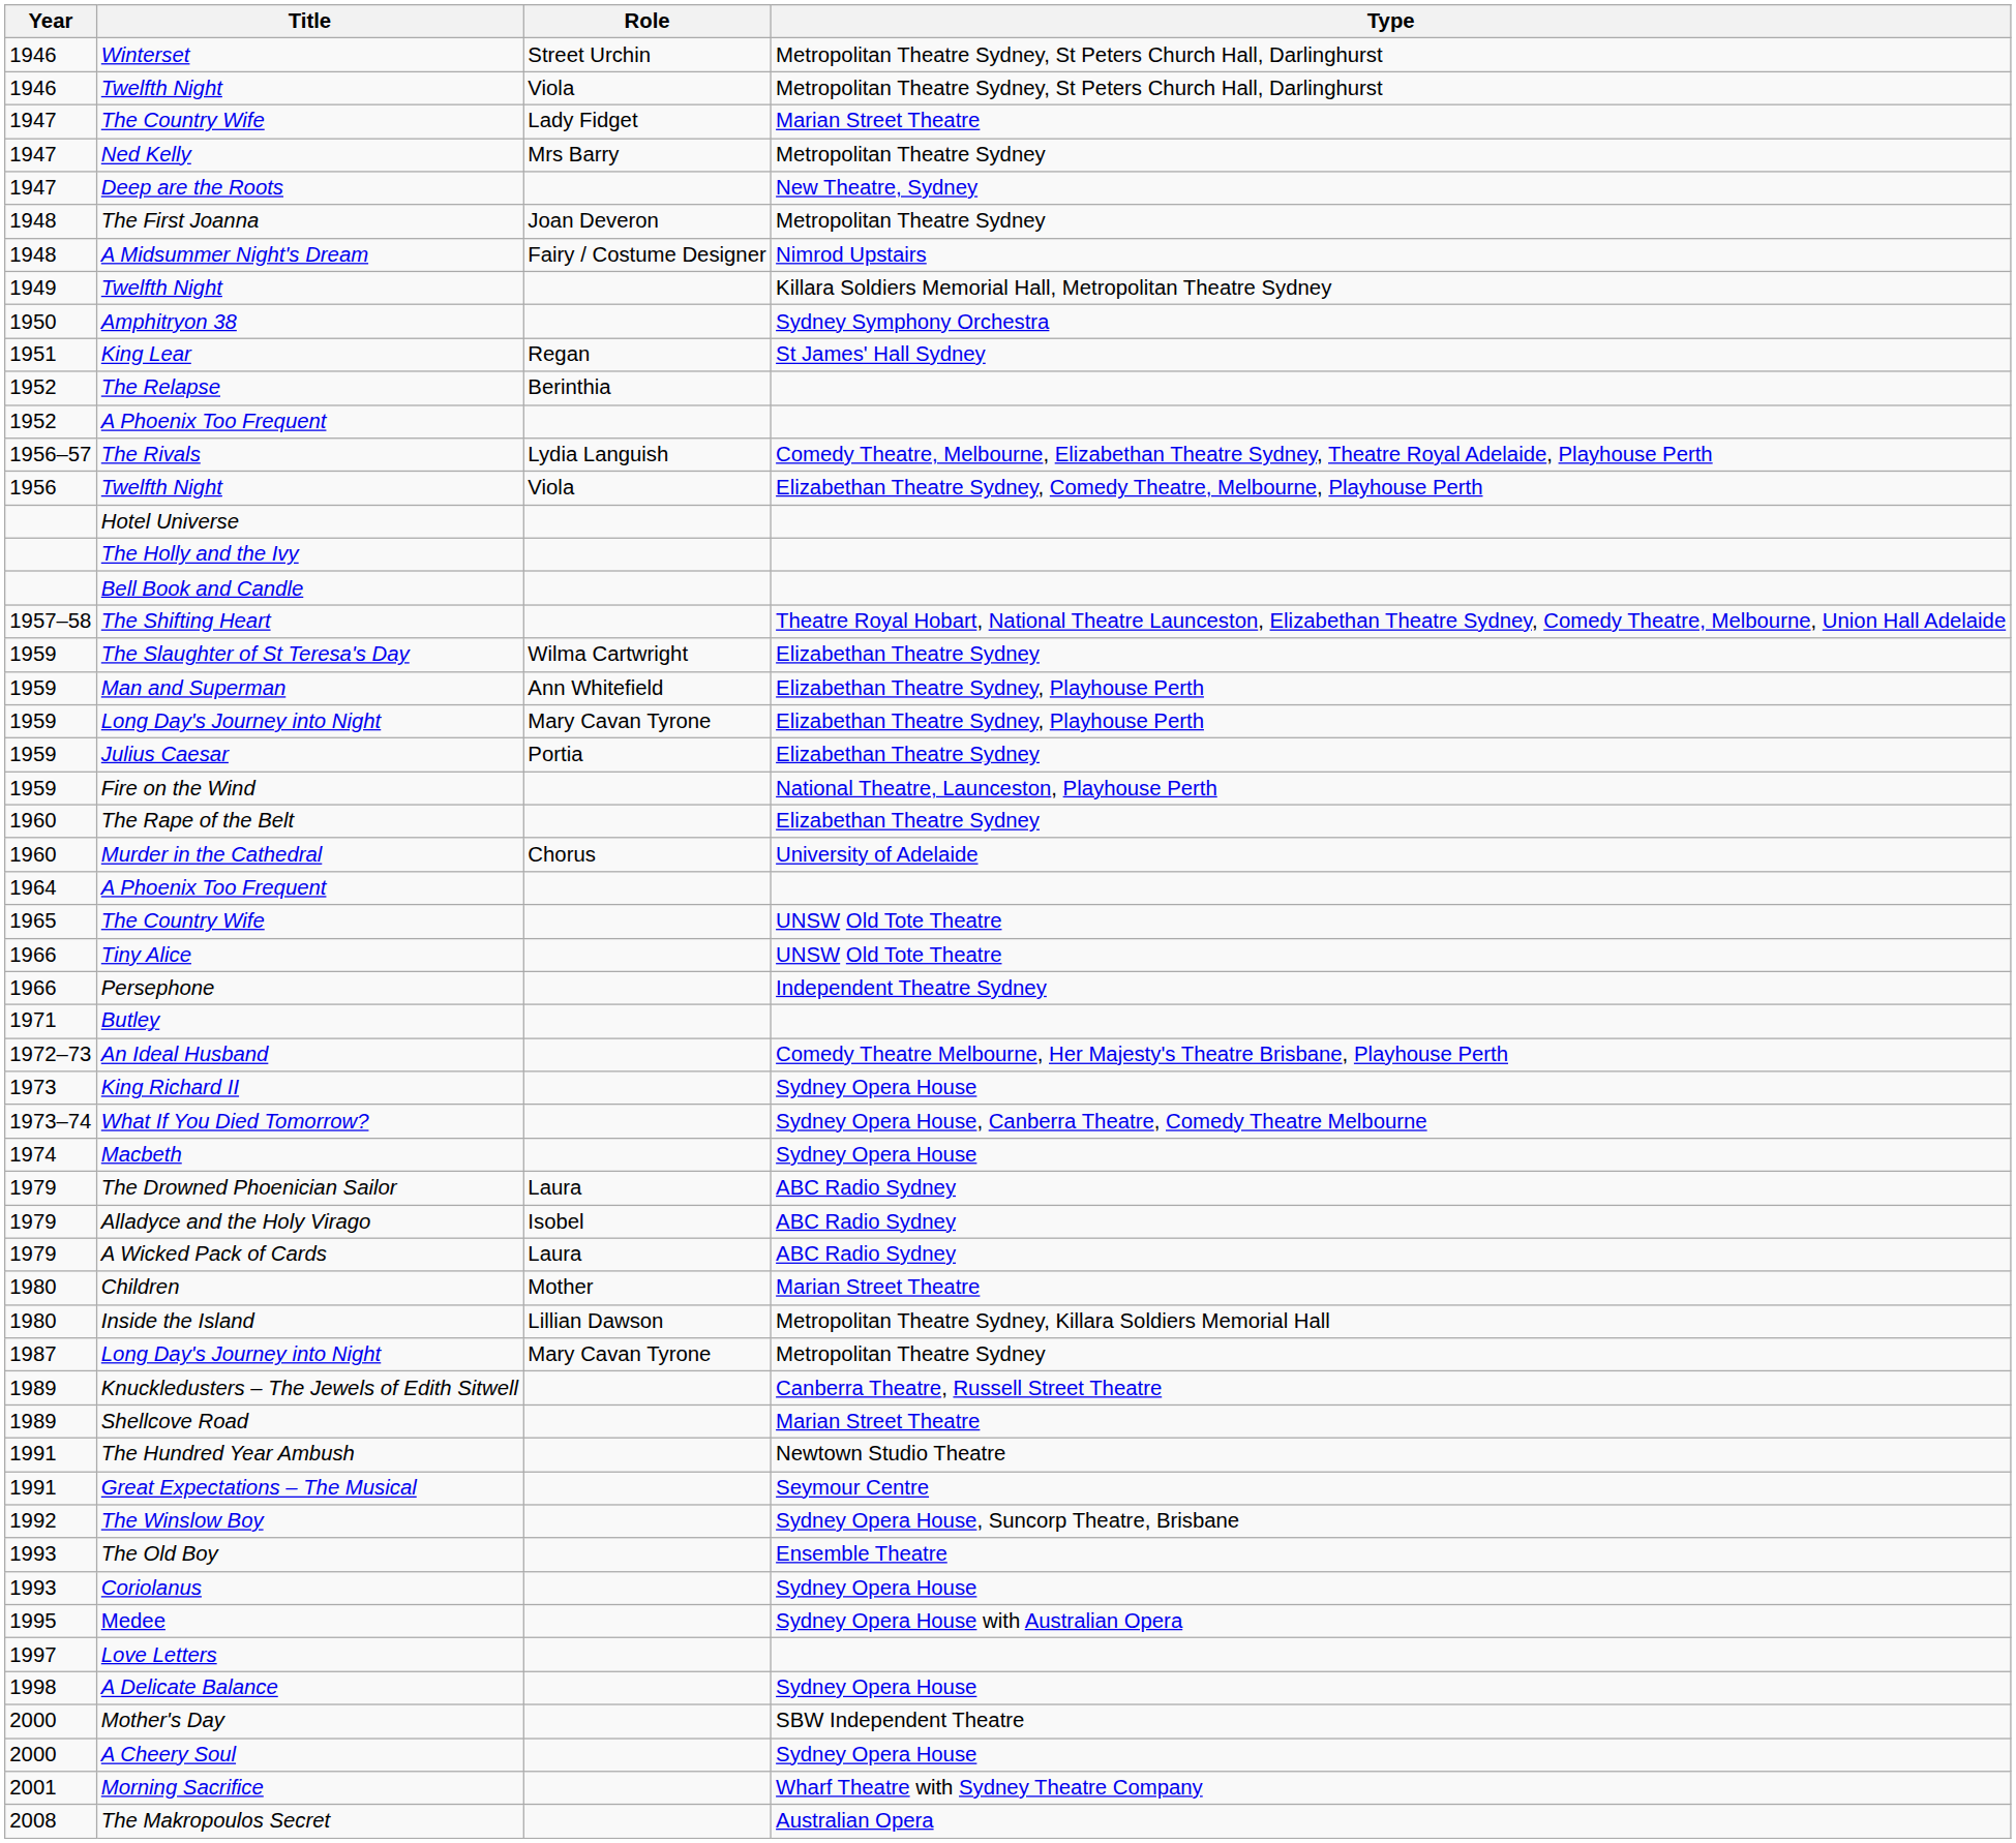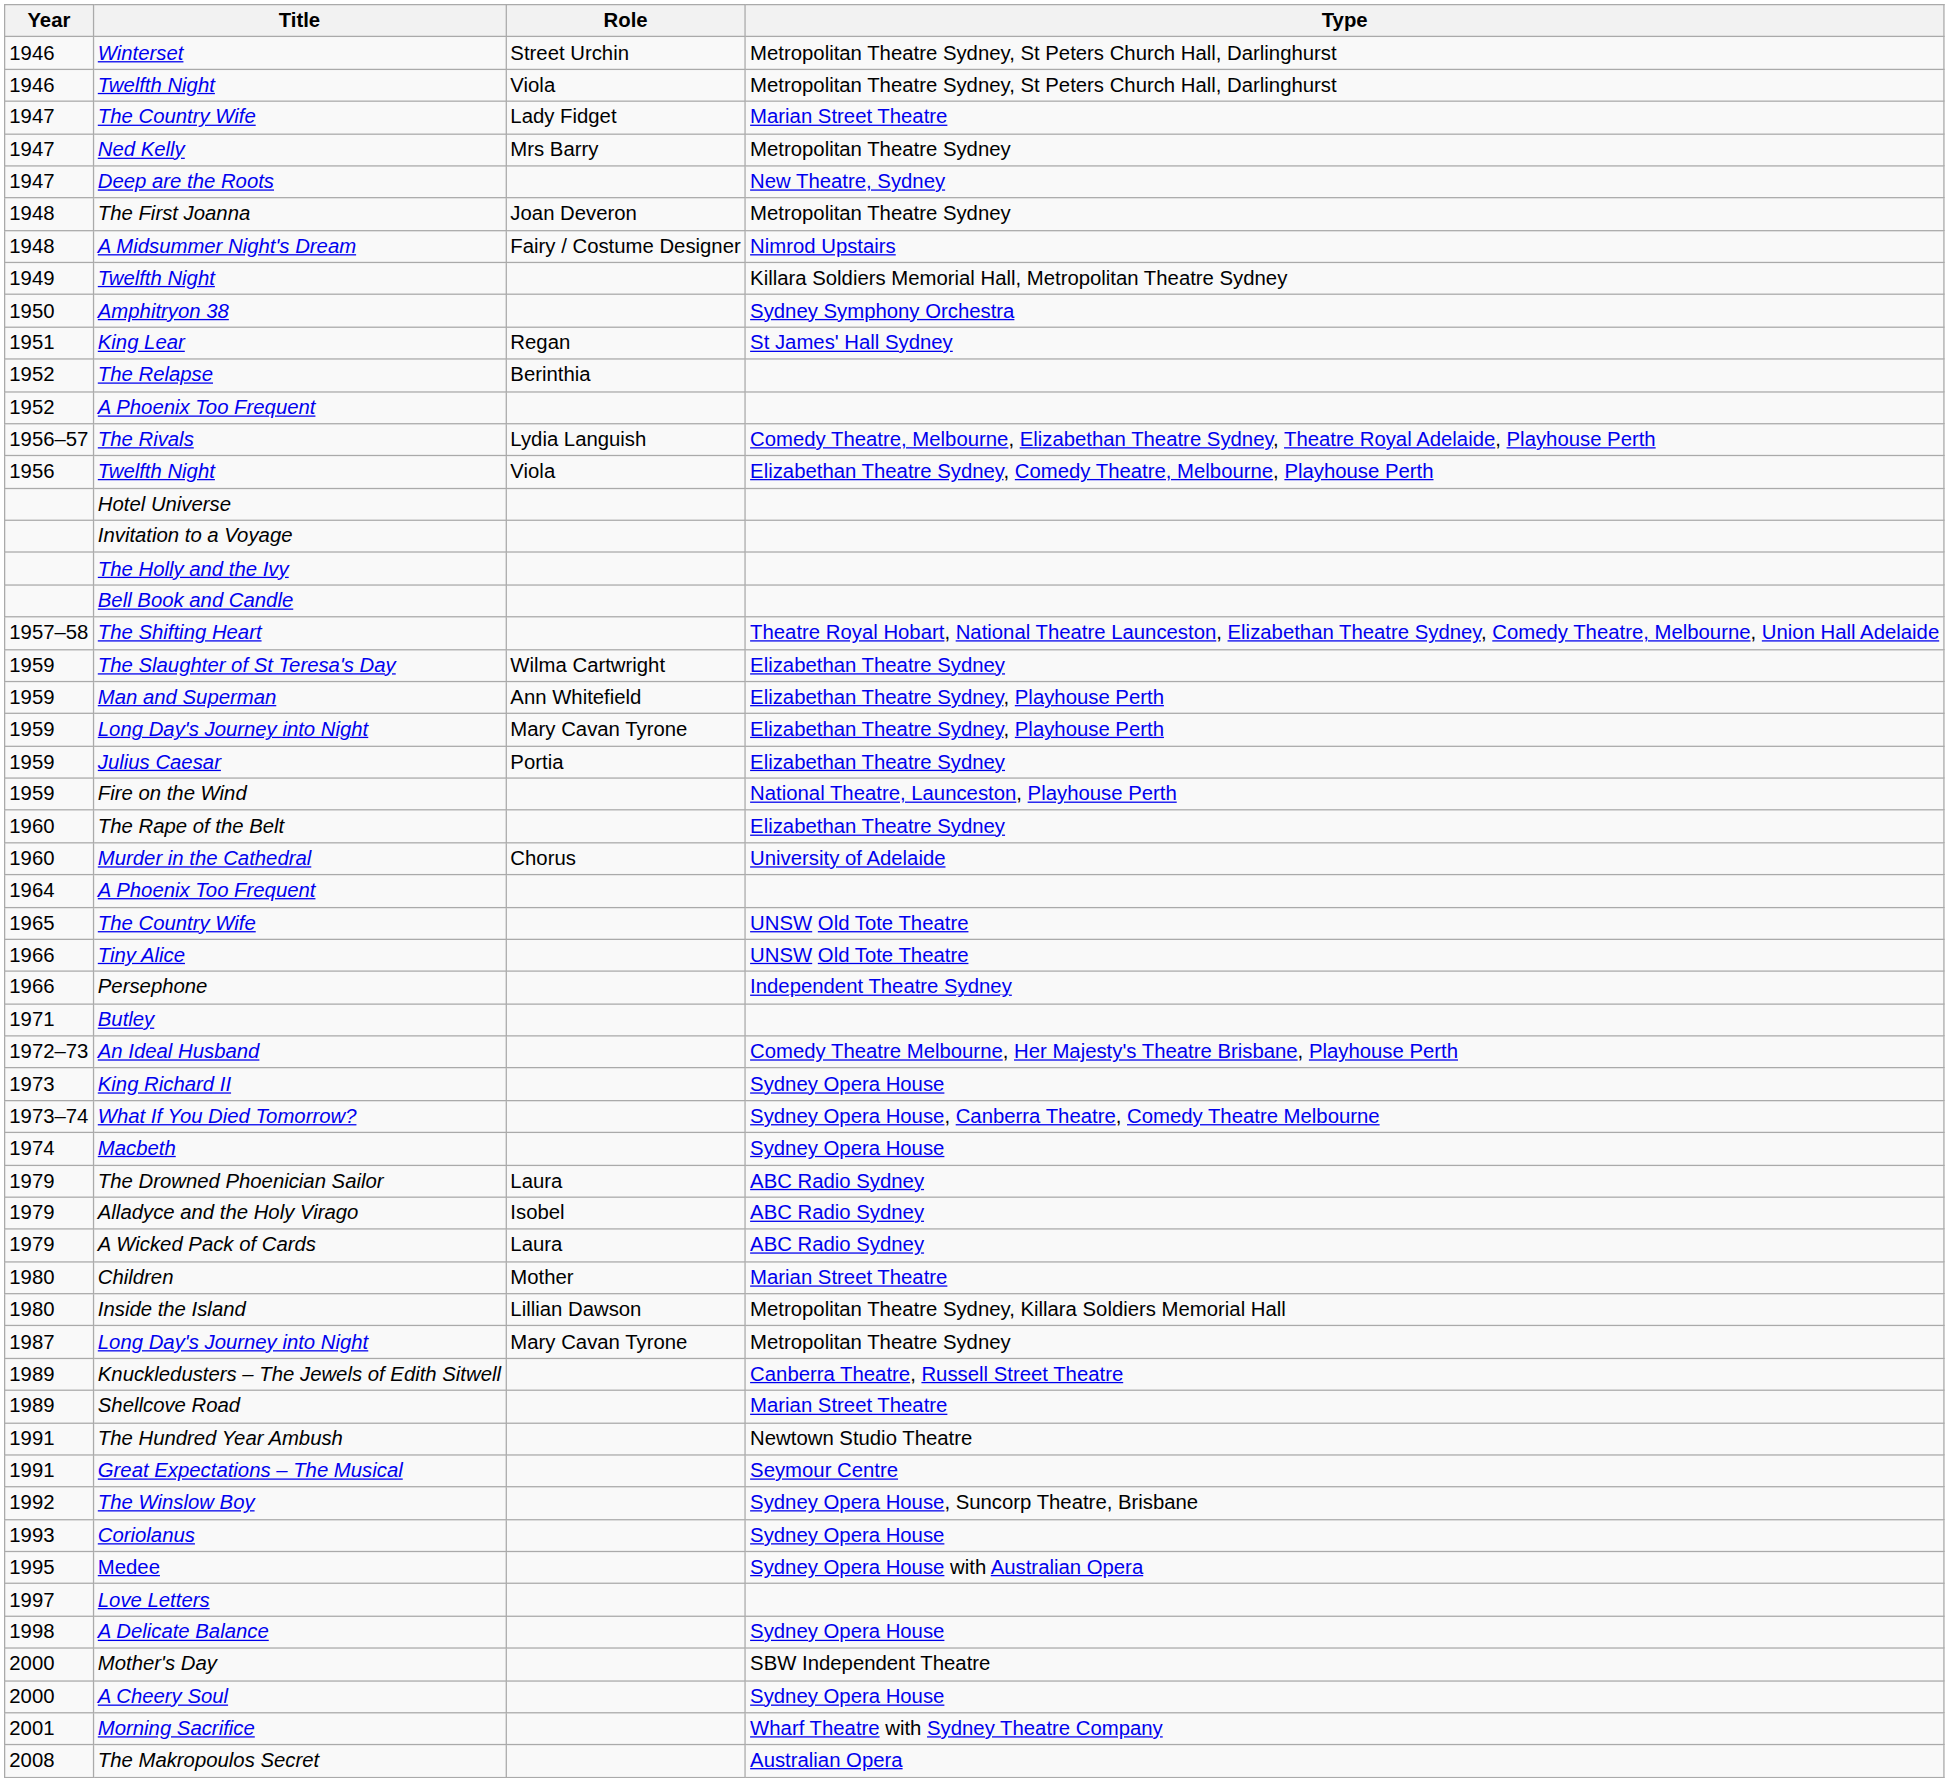 <table class="wikitable">
 <tr>
 <th>Year</th>
 <th>Title</th>
 <th>Role</th>
 <th>Type</th>
 </tr>
 <tr>
 <td>1946</td>
 <td><em><a href='#'>Winterset</a></em></td>
 <td>Street Urchin</td>
 <td>Metropolitan Theatre Sydney, St Peters Church Hall, Darlinghurst</td>
 </tr>
 <tr>
 <td>1946</td>
 <td><em><a href='#'>Twelfth Night</a></em></td>
 <td>Viola</td>
 <td>Metropolitan Theatre Sydney, St Peters Church Hall, Darlinghurst</td>
 </tr>
 <tr>
 <td>1947</td>
 <td><em><a href='#'>The Country Wife</a></em></td>
 <td>Lady Fidget</td>
 <td><a href='#'>Marian Street Theatre</a></td>
 </tr>
 <tr>
 <td>1947</td>
 <td><em><a href='#'>Ned Kelly</a></em></td>
 <td>Mrs Barry</td>
 <td>Metropolitan Theatre Sydney</td>
 </tr>
 <tr>
 <td>1947</td>
 <td><em><a href='#'>Deep are the Roots</a></em></td>
 <td></td>
 <td><a href='#'>New Theatre, Sydney</a></td>
 </tr>
 <tr>
 <td>1948</td>
 <td><em>The First Joanna</em></td>
 <td>Joan Deveron</td>
 <td>Metropolitan Theatre Sydney</td>
 </tr>
 <tr>
 <td>1948</td>
 <td><em><a href='#'>A Midsummer Night's Dream</a></em></td>
 <td>Fairy / Costume Designer</td>
 <td><a href='#'>Nimrod Upstairs</a></td>
 </tr>
 <tr>
 <td>1949</td>
 <td><em><a href='#'>Twelfth Night</a></em></td>
 <td></td>
 <td>Killara Soldiers Memorial Hall, Metropolitan Theatre Sydney</td>
 </tr>
 <tr>
 <td>1950</td>
 <td><em><a href='#'>Amphitryon 38</a></em></td>
 <td></td>
 <td><a href='#'>Sydney Symphony Orchestra</a></td>
 </tr>
 <tr>
 <td>1951</td>
 <td><em><a href='#'>King Lear</a></em></td>
 <td>Regan</td>
 <td><a href='#'>St James' Hall Sydney</a></td>
 </tr>
 <tr>
 <td>1952</td>
 <td><em><a href='#'>The Relapse</a></em></td>
 <td>Berinthia</td>
 <td></td>
 </tr>
 <tr>
 <td>1952</td>
 <td><em><a href='#'>A Phoenix Too Frequent</a></em></td>
 <td></td>
 <td></td>
 </tr>
 <tr>
 <td>1956–57</td>
 <td><em><a href='#'>The Rivals</a></em></td>
 <td>Lydia Languish</td>
 <td><a href='#'>Comedy Theatre, Melbourne</a>, <a href='#'>Elizabethan Theatre Sydney</a>, <a href='#'>Theatre Royal Adelaide</a>, <a href='#'>Playhouse Perth</a></td>
 </tr>
 <tr>
 <td>1956</td>
 <td><em><a href='#'>Twelfth Night</a></em></td>
 <td>Viola</td>
 <td><a href='#'>Elizabethan Theatre Sydney</a>, <a href='#'>Comedy Theatre, Melbourne</a>, <a href='#'>Playhouse Perth</a></td>
 </tr>
 <tr>
 <td></td>
 <td><em>Hotel Universe</em></td>
+<td></td>
+<td></td>
+</tr>
+<tr>
+<td></td>
+<td><em>Invitation to a Voyage</em></td>
 <td></td>
 <td></td>
 </tr>
 <tr>
 <td></td>
 <td><em><a href='#'>The Holly and the Ivy</a></em></td>
 <td></td>
 <td></td>
 </tr>
 <tr>
 <td></td>
 <td><em><a href='#'>Bell Book and Candle</a></em></td>
 <td></td>
 <td></td>
 </tr>
 <tr>
 <td>1957–58</td>
 <td><em><a href='#'>The Shifting Heart</a></em></td>
 <td></td>
 <td><a href='#'>Theatre Royal Hobart</a>, <a href='#'>National Theatre Launceston</a>, <a href='#'>Elizabethan Theatre Sydney</a>, <a href='#'>Comedy Theatre, Melbourne</a>, <a href='#'>Union Hall Adelaide</a></td>
 </tr>
 <tr>
 <td>1959</td>
 <td><em><a href='#'>The Slaughter of St Teresa's Day</a></em></td>
 <td>Wilma Cartwright</td>
 <td><a href='#'>Elizabethan Theatre Sydney</a></td>
 </tr>
 <tr>
 <td>1959</td>
 <td><em><a href='#'>Man and Superman</a></em></td>
 <td>Ann Whitefield</td>
 <td><a href='#'>Elizabethan Theatre Sydney</a>, <a href='#'>Playhouse Perth</a></td>
 </tr>
 <tr>
 <td>1959</td>
 <td><em><a href='#'>Long Day's Journey into Night</a></em></td>
 <td>Mary Cavan Tyrone</td>
 <td><a href='#'>Elizabethan Theatre Sydney</a>, <a href='#'>Playhouse Perth</a></td>
 </tr>
 <tr>
 <td>1959</td>
 <td><em><a href='#'>Julius Caesar</a></em></td>
 <td>Portia</td>
 <td><a href='#'>Elizabethan Theatre Sydney</a></td>
 </tr>
 <tr>
 <td>1959</td>
 <td><em>Fire on the Wind</em></td>
 <td></td>
 <td><a href='#'>National Theatre, Launceston</a>, <a href='#'>Playhouse Perth</a></td>
 </tr>
 <tr>
 <td>1960</td>
 <td><em>The Rape of the Belt</em></td>
 <td></td>
 <td><a href='#'>Elizabethan Theatre Sydney</a></td>
 </tr>
 <tr>
 <td>1960</td>
 <td><em><a href='#'>Murder in the Cathedral</a></em></td>
 <td>Chorus</td>
 <td><a href='#'>University of Adelaide</a></td>
 </tr>
 <tr>
 <td>1964</td>
 <td><em><a href='#'>A Phoenix Too Frequent</a></em></td>
 <td></td>
 <td></td>
 </tr>
 <tr>
 <td>1965</td>
 <td><em><a href='#'>The Country Wife</a></em></td>
 <td></td>
 <td><a href='#'>UNSW</a> <a href='#'>Old Tote Theatre</a></td>
 </tr>
 <tr>
 <td>1966</td>
 <td><em><a href='#'>Tiny Alice</a></em></td>
 <td></td>
 <td><a href='#'>UNSW</a> <a href='#'>Old Tote Theatre</a></td>
 </tr>
 <tr>
 <td>1966</td>
 <td><em>Persephone</em></td>
 <td></td>
 <td><a href='#'>Independent Theatre Sydney</a></td>
 </tr>
 <tr>
 <td>1971</td>
 <td><em><a href='#'>Butley</a></em></td>
 <td></td>
 <td></td>
 </tr>
 <tr>
 <td>1972–73</td>
 <td><em><a href='#'>An Ideal Husband</a></em></td>
 <td></td>
 <td><a href='#'>Comedy Theatre Melbourne</a>, <a href='#'>Her Majesty's Theatre Brisbane</a>, <a href='#'>Playhouse Perth</a></td>
 </tr>
 <tr>
 <td>1973</td>
 <td><em><a href='#'>King Richard II</a></em></td>
 <td></td>
 <td><a href='#'>Sydney Opera House</a></td>
 </tr>
 <tr>
 <td>1973–74</td>
 <td><em><a href='#'>What If You Died Tomorrow?</a></em></td>
 <td></td>
 <td><a href='#'>Sydney Opera House</a>, <a href='#'>Canberra Theatre</a>, <a href='#'>Comedy Theatre Melbourne</a></td>
 </tr>
 <tr>
 <td>1974</td>
 <td><em><a href='#'>Macbeth</a></em></td>
 <td></td>
 <td><a href='#'>Sydney Opera House</a></td>
 </tr>
 <tr>
 <td>1979</td>
 <td><em>The Drowned Phoenician Sailor</em></td>
 <td>Laura</td>
 <td><a href='#'>ABC Radio Sydney</a></td>
 </tr>
 <tr>
 <td>1979</td>
 <td><em>Alladyce and the Holy Virago</em></td>
 <td>Isobel</td>
 <td><a href='#'>ABC Radio Sydney</a></td>
 </tr>
 <tr>
 <td>1979</td>
 <td><em>A Wicked Pack of Cards</em></td>
 <td>Laura</td>
 <td><a href='#'>ABC Radio Sydney</a></td>
 </tr>
 <tr>
 <td>1980</td>
 <td><em>Children</em></td>
 <td>Mother</td>
 <td><a href='#'>Marian Street Theatre</a></td>
 </tr>
 <tr>
 <td>1980</td>
 <td><em>Inside the Island</em></td>
 <td>Lillian Dawson</td>
 <td>Metropolitan Theatre Sydney, Killara Soldiers Memorial Hall</td>
 </tr>
 <tr>
 <td>1987</td>
 <td><em><a href='#'>Long Day's Journey into Night</a></em></td>
 <td>Mary Cavan Tyrone</td>
 <td>Metropolitan Theatre Sydney</td>
 </tr>
 <tr>
 <td>1989</td>
 <td><em>Knuckledusters – The Jewels of Edith Sitwell</em></td>
 <td></td>
 <td><a href='#'>Canberra Theatre</a>, <a href='#'>Russell Street Theatre</a></td>
 </tr>
 <tr>
 <td>1989</td>
 <td><em>Shellcove Road</em></td>
 <td></td>
 <td><a href='#'>Marian Street Theatre</a></td>
 </tr>
 <tr>
 <td>1991</td>
 <td><em>The Hundred Year Ambush</em></td>
 <td></td>
 <td>Newtown Studio Theatre</td>
 </tr>
 <tr>
 <td>1991</td>
 <td><em><a href='#'>Great Expectations – The Musical</a></em></td>
 <td></td>
 <td><a href='#'>Seymour Centre</a></td>
 </tr>
 <tr>
 <td>1992</td>
 <td><em><a href='#'>The Winslow Boy</a></em></td>
 <td></td>
 <td><a href='#'>Sydney Opera House</a>, Suncorp Theatre, Brisbane</td>
 </tr>
 <tr>
 <td>1993</td>
-<td><em>The Old Boy</em></td>
-<td></td>
-<td><a href='#'>Ensemble Theatre</a></td>
-</tr>
-<tr>
-<td>1993</td>
 <td><em><a href='#'>Coriolanus</a></em></td>
 <td></td>
 <td><a href='#'>Sydney Opera House</a></td>
 </tr>
 <tr>
 <td>1995</td>
 <td><a href='#'>Medee</a></td>
 <td></td>
 <td><a href='#'>Sydney Opera House</a> with <a href='#'>Australian Opera</a></td>
 </tr>
 <tr>
 <td>1997</td>
 <td><em><a href='#'>Love Letters</a></em></td>
 <td></td>
 <td></td>
 </tr>
 <tr>
 <td>1998</td>
 <td><em><a href='#'>A Delicate Balance</a></em></td>
 <td></td>
 <td><a href='#'>Sydney Opera House</a></td>
 </tr>
 <tr>
 <td>2000</td>
 <td><em>Mother's Day</em></td>
 <td></td>
 <td>SBW Independent Theatre</td>
 </tr>
 <tr>
 <td>2000</td>
 <td><em><a href='#'>A Cheery Soul</a></em></td>
 <td></td>
 <td><a href='#'>Sydney Opera House</a></td>
 </tr>
 <tr>
 <td>2001</td>
 <td><em><a href='#'>Morning Sacrifice</a></em></td>
 <td></td>
 <td><a href='#'>Wharf Theatre</a> with <a href='#'>Sydney Theatre Company</a></td>
 </tr>
 <tr>
 <td>2008</td>
 <td><em>The Makropoulos Secret</em></td>
 <td></td>
 <td><a href='#'>Australian Opera</a></td>
 </tr>
 </table>
